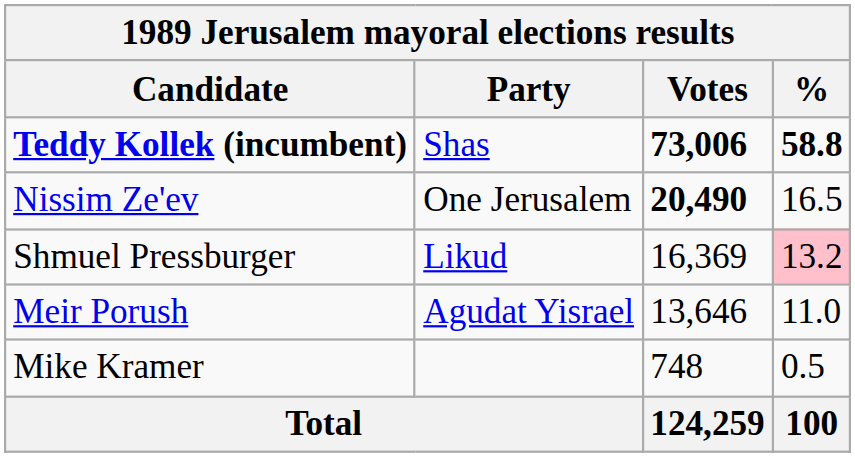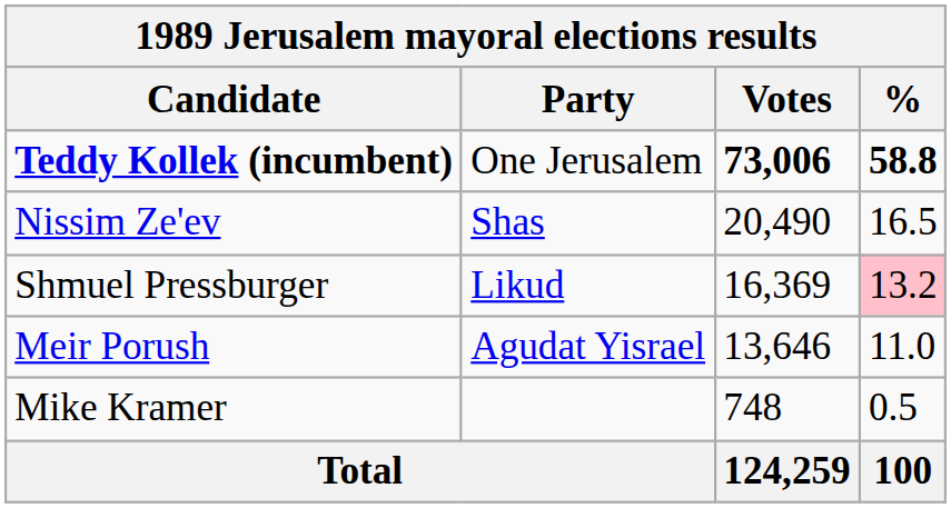 <table class="wikitable sortable">
 <tr>
 <th colspan=4><strong>1989 Jerusalem mayoral elections results</strong></th>
 </tr>
 <tr>
 <th>Candidate</th>
 <th>Party</th>
 <th>Votes</th>
 <th>%</th>
 </tr>
 <tr>
 <td><strong><a href='#'>Teddy Kollek</a> (incumbent)</strong></td>
-<td><a href='#'>Shas</a></td>
+<td>One Jerusalem</td>
 <td><strong>73,006</strong></td>
 <td><strong>58.8</strong></td>
 </tr>
 <tr>
 <td><a href='#'>Nissim Ze'ev</a></td>
-<td>One Jerusalem</td>
-<td><strong>20,490</strong></td>
+<td><a href='#'>Shas</a></td>
+<td>20,490</td>
 <td>16.5</td>
 </tr>
 <tr>
 <td>Shmuel Pressburger</td>
 <td><a href='#'>Likud</a></td>
 <td>16,369</td>
 <td style="background: pink;">13.2</td>
 </tr>
 <tr>
 <td><a href='#'>Meir Porush</a></td>
 <td><a href='#'>Agudat Yisrael</a></td>
 <td>13,646</td>
 <td>11.0</td>
 </tr>
 <tr>
 <td>Mike Kramer</td>
 <td></td>
 <td>748</td>
 <td>0.5</td>
 </tr>
 <tr>
 <th colspan=2>Total</th>
 <th>124,259</th>
 <th>100</th>
 </tr>
 </table>
